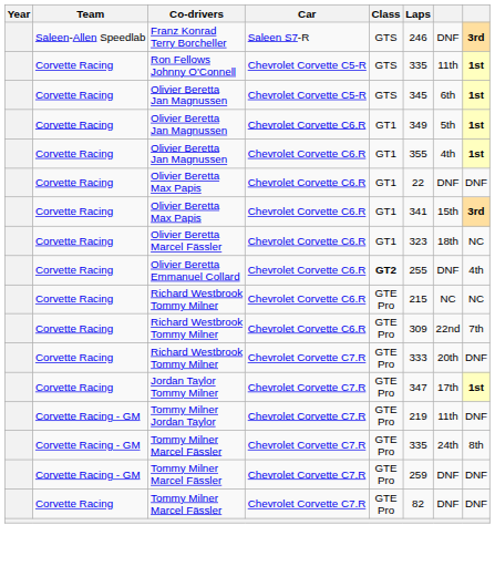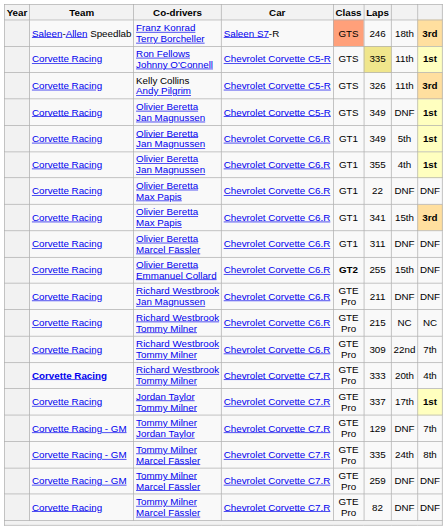 <table class="wikitable" style="text-align:center; font-size:90%">
 <tr>
 <th>Year</th>
 <th>Team</th>
 <th>Co-drivers</th>
 <th>Car</th>
 <th>Class</th>
 <th>Laps</th>
 <th></th>
 <th></th>
 </tr>
 <tr>
 <th></th>
 <td align="left"> <a href='#'>Saleen</a>-<a href='#'>Allen</a> Speedlab</td>
 <td align="left"> <a href='#'>Franz Konrad</a><br> <a href='#'>Terry Borcheller</a></td>
 <td align="left"><a href='#'>Saleen S7</a>-R</td>
-<td>GTS</td>
+<td style="background: lightsalmon;">GTS</td>
 <td>246</td>
-<td>DNF</td>
+<td>18th</td>
 <td style="background:#FFDF9F;"><strong>3rd</strong></td>
 </tr>
 <tr>
 <th></th>
 <td align="left"> <a href='#'>Corvette Racing</a></td>
 <td align="left"> <a href='#'>Ron Fellows</a><br> <a href='#'>Johnny O'Connell</a></td>
 <td align="left"><a href='#'>Chevrolet Corvette C5-R</a></td>
 <td>GTS</td>
-<td>335</td>
+<td style="background: khaki;">335</td>
 <td>11th</td>
 <td style="background:#FFFFBF;"><strong>1st</strong></td>
+</tr>
+<tr>
+<th></th>
+<td align="left"> <a href='#'>Corvette Racing</a></td>
+<td align="left"> Kelly Collins<br> <a href='#'>Andy Pilgrim</a></td>
+<td align="left"><a href='#'>Chevrolet Corvette C5-R</a></td>
+<td>GTS</td>
+<td>326</td>
+<td>11th</td>
+<td style="background:#FFDF9F;"><strong>3rd</strong></td>
 </tr>
 <tr>
 <th></th>
 <td align="left"> <a href='#'>Corvette Racing</a></td>
 <td align="left"> <a href='#'>Olivier Beretta</a><br> <a href='#'>Jan Magnussen</a></td>
 <td align="left"><a href='#'>Chevrolet Corvette C5-R</a></td>
 <td>GTS</td>
-<td>345</td>
-<td>6th</td>
+<td>349</td>
+<td>DNF</td>
 <td style="background:#FFFFBF;"><strong>1st</strong></td>
 </tr>
 <tr>
 <th></th>
 <td align="left"> <a href='#'>Corvette Racing</a></td>
 <td align="left"> <a href='#'>Olivier Beretta</a><br> <a href='#'>Jan Magnussen</a></td>
 <td align="left"><a href='#'>Chevrolet Corvette C6.R</a></td>
 <td>GT1</td>
 <td>349</td>
 <td>5th</td>
 <td style="background:#FFFFBF;"><strong>1st</strong></td>
 </tr>
 <tr>
 <th></th>
 <td align="left"> <a href='#'>Corvette Racing</a></td>
 <td align="left"> <a href='#'>Olivier Beretta</a><br> <a href='#'>Jan Magnussen</a></td>
 <td align="left"><a href='#'>Chevrolet Corvette C6.R</a></td>
 <td>GT1</td>
 <td>355</td>
 <td>4th</td>
 <td style="background:#FFFFBF;"><strong>1st</strong></td>
 </tr>
 <tr>
 <th></th>
 <td align="left"> <a href='#'>Corvette Racing</a></td>
 <td align="left"> <a href='#'>Olivier Beretta</a><br> <a href='#'>Max Papis</a></td>
 <td align="left"><a href='#'>Chevrolet Corvette C6.R</a></td>
 <td>GT1</td>
 <td>22</td>
 <td>DNF</td>
 <td>DNF</td>
 </tr>
 <tr>
 <th></th>
 <td align="left"> <a href='#'>Corvette Racing</a></td>
 <td align="left"> <a href='#'>Olivier Beretta</a><br> <a href='#'>Max Papis</a></td>
 <td align="left"><a href='#'>Chevrolet Corvette C6.R</a></td>
 <td>GT1</td>
 <td>341</td>
 <td>15th</td>
 <td style="background:#FFDF9F;"><strong>3rd</strong></td>
 </tr>
 <tr>
 <th></th>
 <td align="left"> <a href='#'>Corvette Racing</a></td>
 <td align="left"> <a href='#'>Olivier Beretta</a><br> <a href='#'>Marcel Fässler</a></td>
 <td align="left"><a href='#'>Chevrolet Corvette C6.R</a></td>
 <td>GT1</td>
-<td>323</td>
-<td>18th</td>
-<td>NC</td>
+<td>311</td>
+<td>DNF</td>
+<td>DNF</td>
 </tr>
 <tr>
 <th></th>
 <td align="left"> <a href='#'>Corvette Racing</a></td>
 <td align="left"> <a href='#'>Olivier Beretta</a><br> <a href='#'>Emmanuel Collard</a></td>
 <td align="left"><a href='#'>Chevrolet Corvette C6.R</a></td>
 <td><strong>GT2</strong></td>
 <td>255</td>
+<td>15th</td>
 <td>DNF</td>
-<td>4th</td>
+</tr>
+<tr>
+<th></th>
+<td align="left"> <a href='#'>Corvette Racing</a></td>
+<td align="left"> <a href='#'>Richard Westbrook</a><br> <a href='#'>Jan Magnussen</a></td>
+<td align="left"><a href='#'>Chevrolet Corvette C6.R</a></td>
+<td>GTE<br>Pro</td>
+<td>211</td>
+<td>DNF</td>
+<td>DNF</td>
 </tr>
 <tr>
 <th></th>
 <td align="left"> <a href='#'>Corvette Racing</a></td>
 <td align="left"> <a href='#'>Richard Westbrook</a><br> <a href='#'>Tommy Milner</a></td>
 <td align="left"><a href='#'>Chevrolet Corvette C6.R</a></td>
 <td>GTE<br>Pro</td>
 <td>215</td>
 <td>NC</td>
 <td>NC</td>
 </tr>
 <tr>
 <th></th>
 <td align="left"> <a href='#'>Corvette Racing</a></td>
 <td align="left"> <a href='#'>Richard Westbrook</a><br> <a href='#'>Tommy Milner</a></td>
 <td align="left"><a href='#'>Chevrolet Corvette C6.R</a></td>
 <td>GTE<br>Pro</td>
 <td>309</td>
 <td>22nd</td>
 <td>7th</td>
 </tr>
 <tr>
 <th></th>
-<td align="left"> <a href='#'>Corvette Racing</a></td>
+<td align="left"><strong> <a href='#'>Corvette Racing</a></strong></td>
 <td align="left"> <a href='#'>Richard Westbrook</a><br> <a href='#'>Tommy Milner</a></td>
 <td align="left"><a href='#'>Chevrolet Corvette C7.R</a></td>
 <td>GTE<br>Pro</td>
 <td>333</td>
 <td>20th</td>
-<td>DNF</td>
+<td>4th</td>
 </tr>
 <tr>
 <th></th>
 <td align="left"> <a href='#'>Corvette Racing</a></td>
 <td align="left"> <a href='#'>Jordan Taylor</a><br> <a href='#'>Tommy Milner</a></td>
 <td align="left"><a href='#'>Chevrolet Corvette C7.R</a></td>
 <td>GTE<br>Pro</td>
-<td>347</td>
+<td>337</td>
 <td>17th</td>
 <td style="background:#FFFFBF;"><strong>1st</strong></td>
 </tr>
 <tr>
 <th></th>
 <td align="left"> <a href='#'>Corvette Racing - GM</a></td>
 <td align="left"> <a href='#'>Tommy Milner</a><br> <a href='#'>Jordan Taylor</a></td>
 <td align="left"><a href='#'>Chevrolet Corvette C7.R</a></td>
 <td>GTE<br>Pro</td>
-<td>219</td>
-<td>11th</td>
+<td>129</td>
 <td>DNF</td>
+<td>7th</td>
 </tr>
 <tr>
 <th></th>
 <td align="left"> <a href='#'>Corvette Racing - GM</a></td>
 <td align="left"> <a href='#'>Tommy Milner</a><br> <a href='#'>Marcel Fässler</a></td>
 <td align="left"><a href='#'>Chevrolet Corvette C7.R</a></td>
 <td>GTE<br>Pro</td>
 <td>335</td>
 <td>24th</td>
 <td>8th</td>
 </tr>
 <tr>
 <th></th>
 <td align="left"> <a href='#'>Corvette Racing - GM</a></td>
 <td align="left"> <a href='#'>Tommy Milner</a><br> <a href='#'>Marcel Fässler</a></td>
 <td align="left"><a href='#'>Chevrolet Corvette C7.R</a></td>
 <td>GTE<br>Pro</td>
 <td>259</td>
 <td>DNF</td>
 <td>DNF</td>
 </tr>
 <tr>
 <th></th>
 <td align="left"> <a href='#'>Corvette Racing</a></td>
 <td align="left"> <a href='#'>Tommy Milner</a><br> <a href='#'>Marcel Fässler</a></td>
 <td align="left"><a href='#'>Chevrolet Corvette C7.R</a></td>
 <td>GTE<br>Pro</td>
 <td>82</td>
 <td>DNF</td>
 <td>DNF</td>
 </tr>
 <tr>
 <th colspan="8"></th>
 </tr>
 </table>
